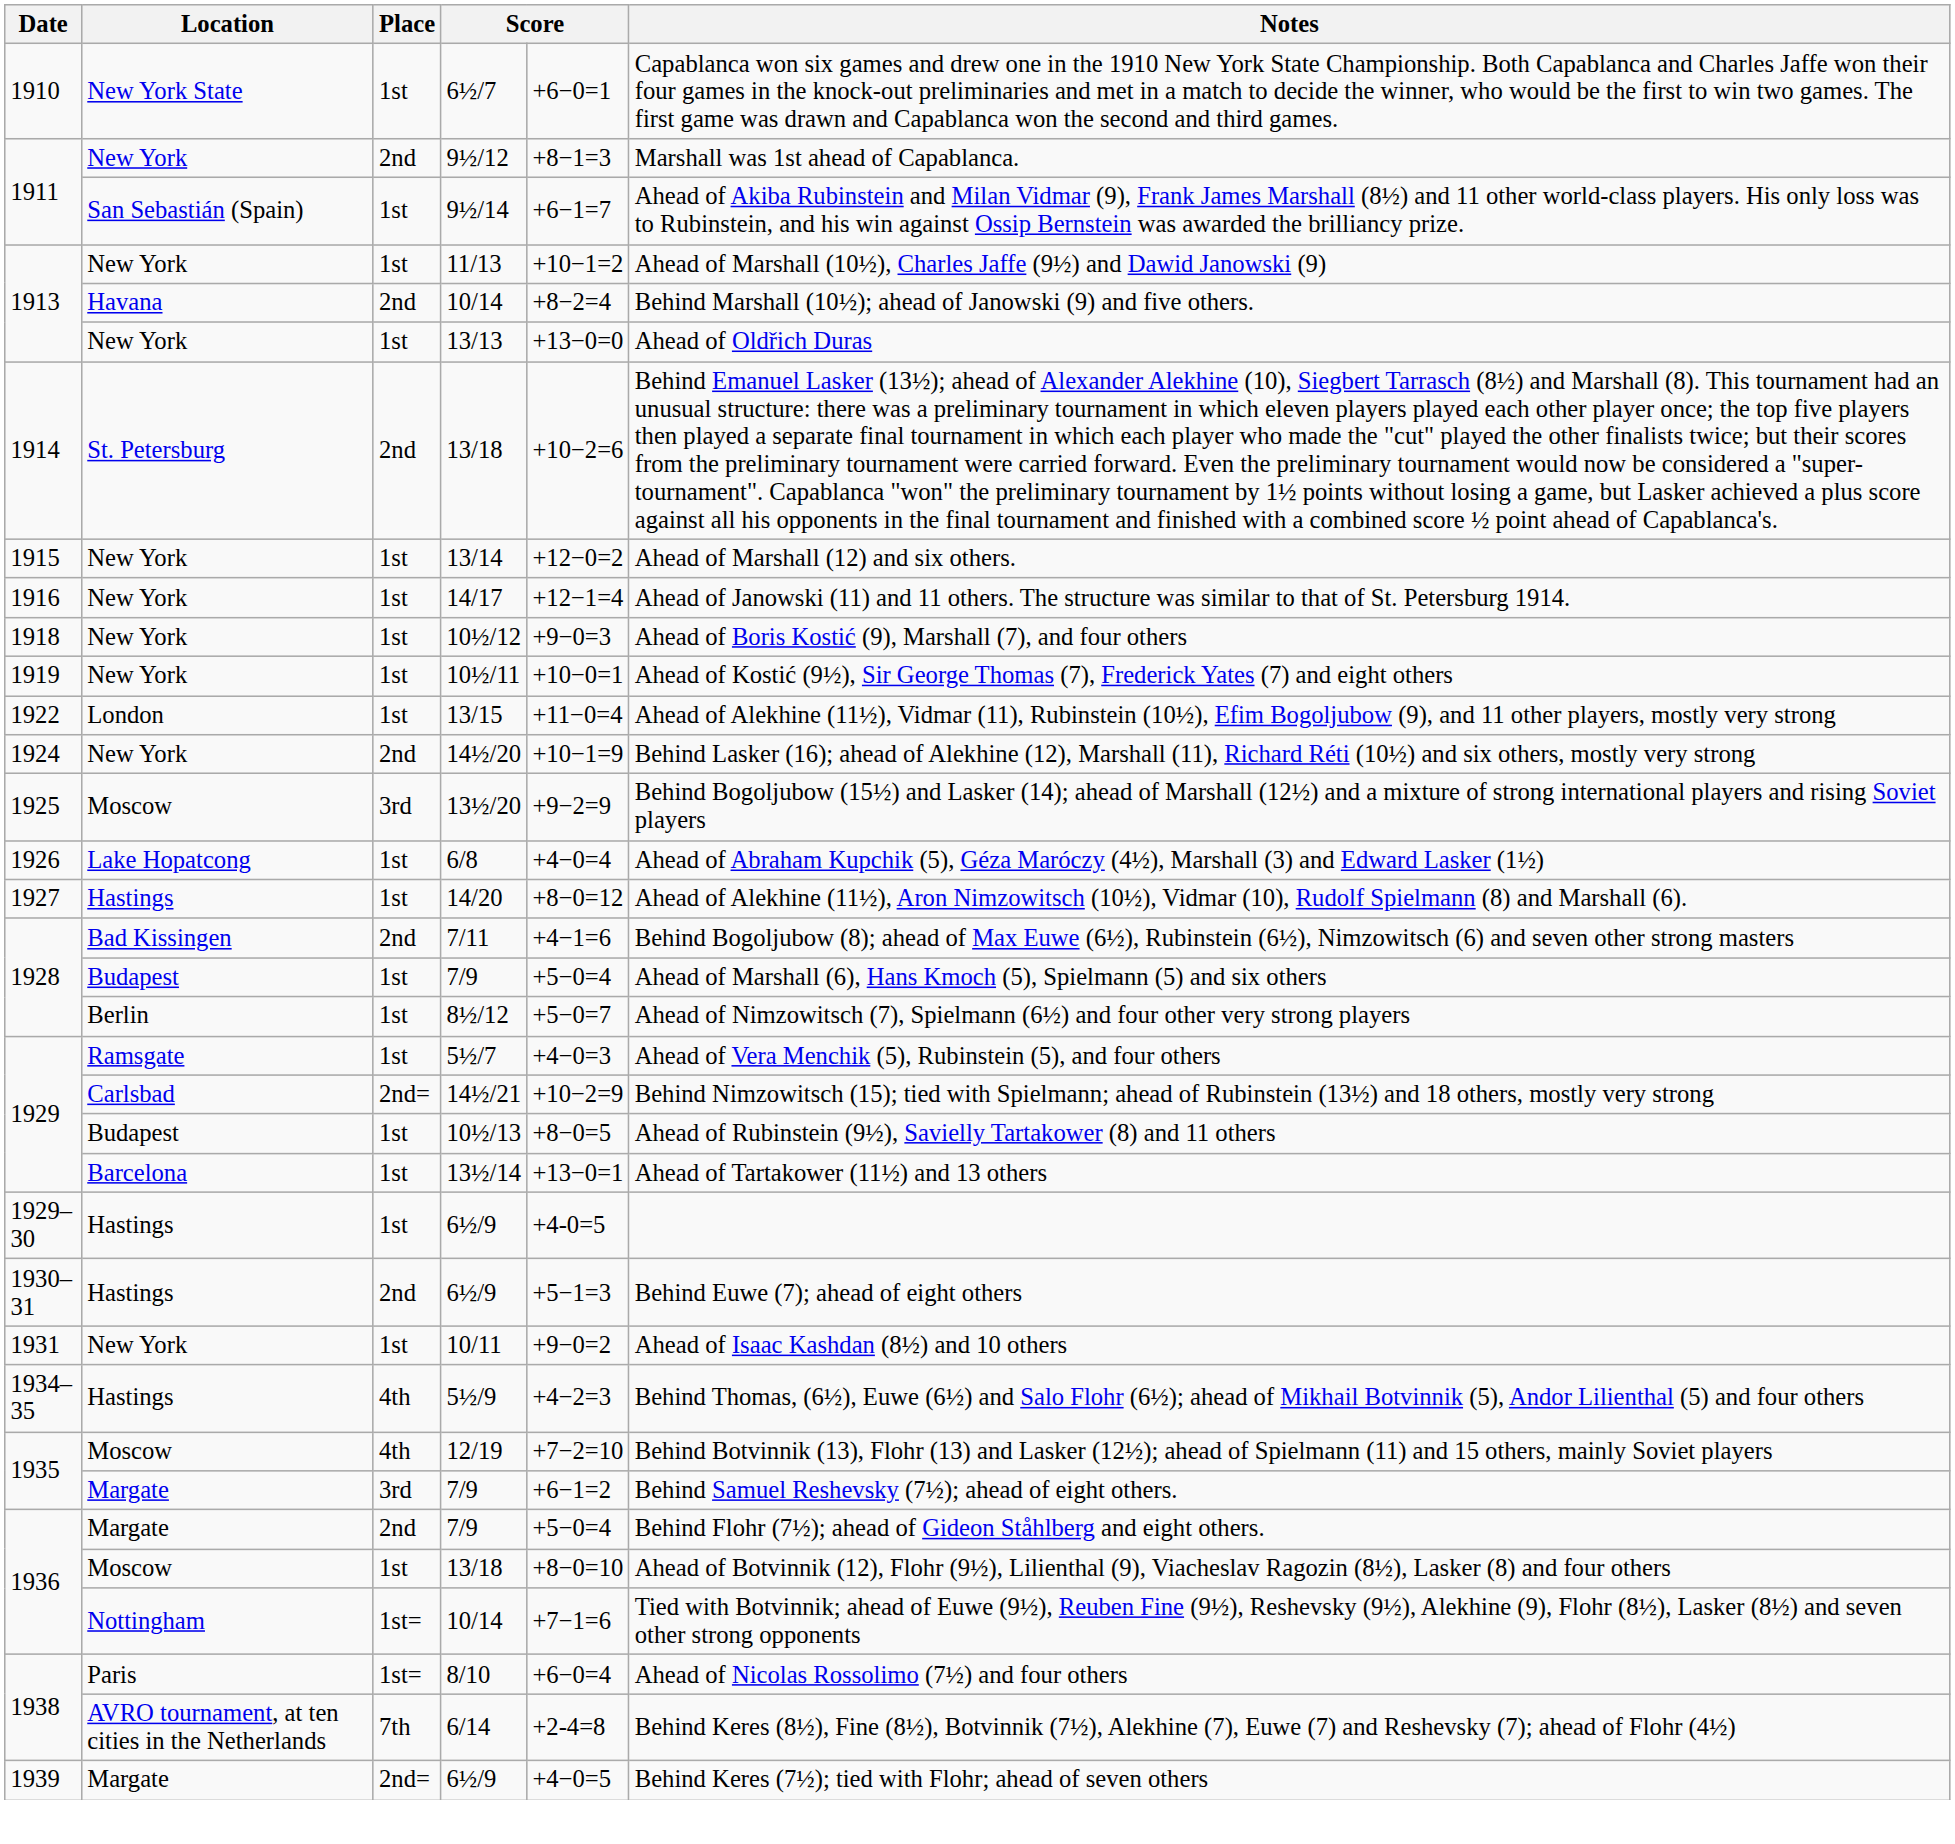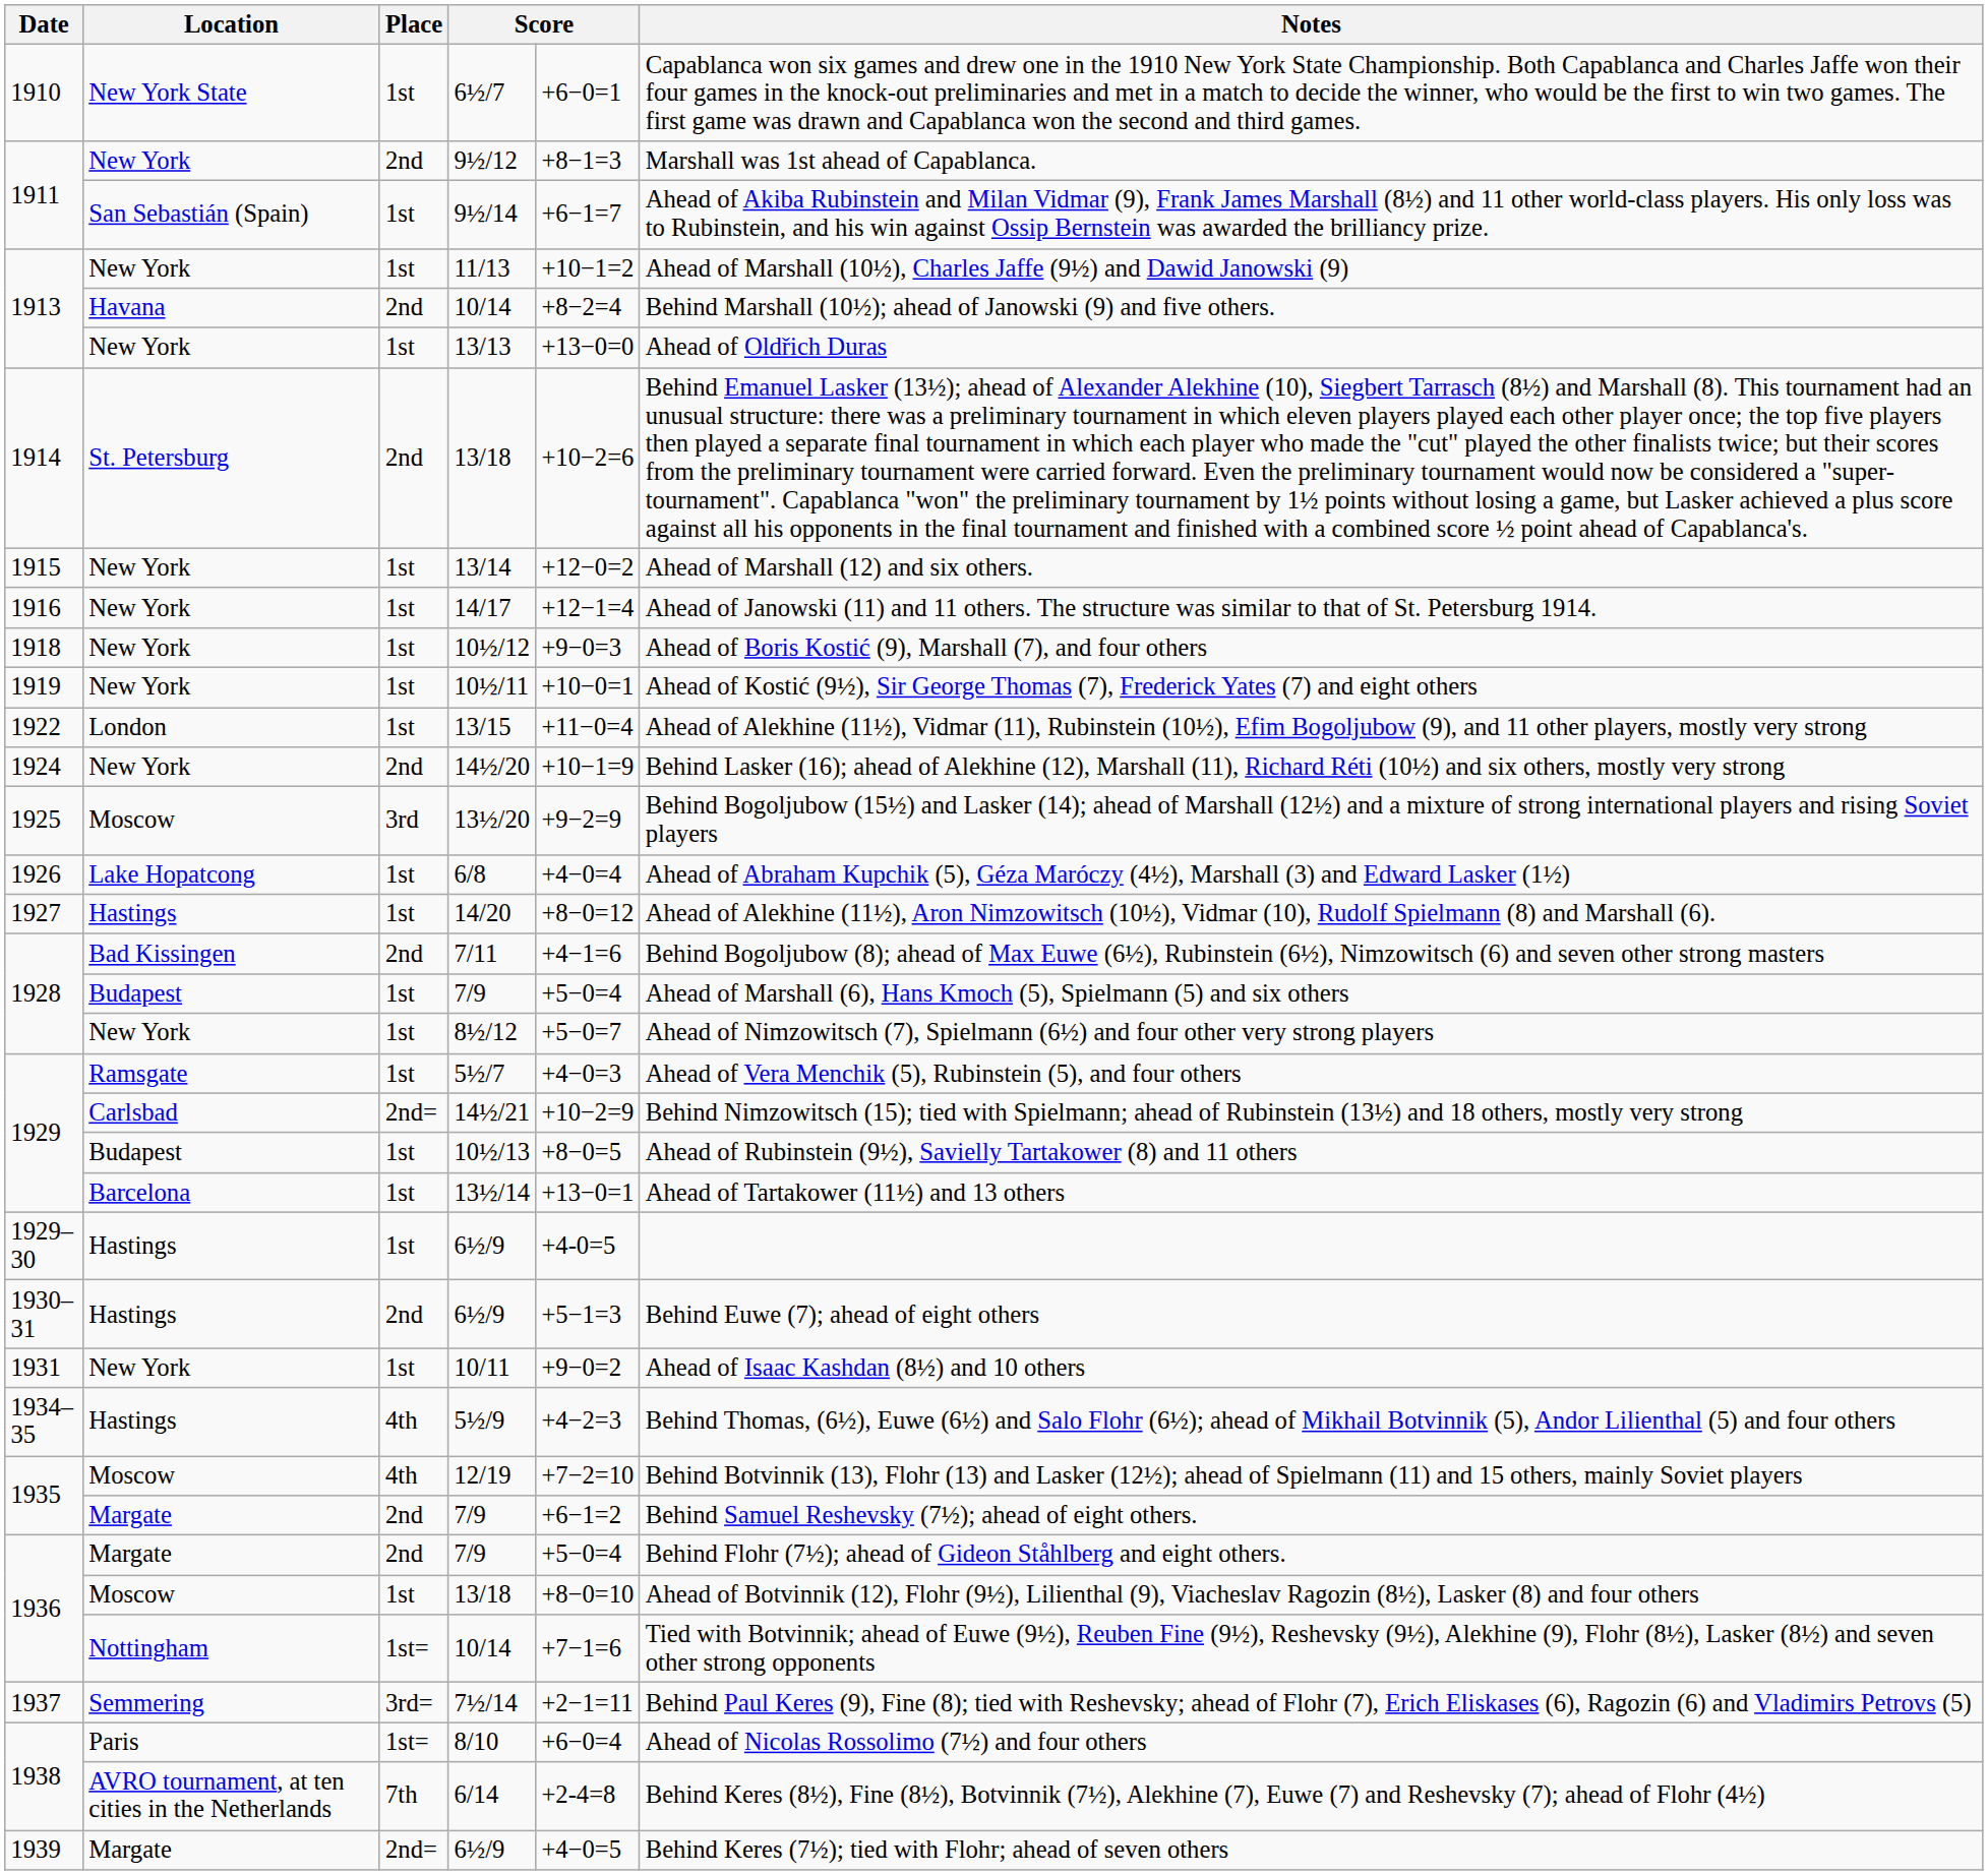 <table ! class="wikitable" style="text-align:left; margin:1em auto 1em auto">
 <tr>
 <th>Date</th>
 <th width="15%">Location</th>
 <th>Place</th>
 <th class="unsortable" colspan="2">Score</th>
 <th class="unsortable">Notes</th>
 </tr>
 <tr>
 <td>1910</td>
 <td> <a href='#'>New York State</a></td>
 <td>1st</td>
 <td>6½/7</td>
 <td>+6−0=1</td>
 <td>Capablanca won six games and drew one in the 1910 New York State Championship. Both Capablanca and Charles Jaffe won their four games in the knock-out preliminaries and met in a match to decide the winner, who would be the first to win two games. The first game was drawn and Capablanca won the second and third games.</td>
 </tr>
 <tr>
 <td rowspan="2">1911</td>
 <td align=left> <a href='#'>New York</a></td>
 <td>2nd</td>
 <td>9½/12</td>
 <td>+8−1=3</td>
 <td align=left>Marshall was 1st ahead of Capablanca.</td>
 </tr>
 <tr>
 <td> <a href='#'>San Sebastián</a> (Spain)</td>
 <td>1st</td>
 <td>9½/14</td>
 <td>+6−1=7</td>
 <td align=left>Ahead of <a href='#'>Akiba Rubinstein</a> and <a href='#'>Milan Vidmar</a> (9), <a href='#'>Frank James Marshall</a> (8½) and 11 other world-class players. His only loss was to Rubinstein, and his win against <a href='#'>Ossip Bernstein</a> was awarded the brilliancy prize.</td>
 </tr>
 <tr>
 <td rowspan="3">1913</td>
 <td align=left> New York</td>
 <td>1st</td>
 <td>11/13</td>
 <td>+10−1=2</td>
 <td align=left>Ahead of Marshall (10½), <a href='#'>Charles Jaffe</a> (9½) and <a href='#'>Dawid Janowski</a> (9)</td>
 </tr>
 <tr>
 <td> <a href='#'>Havana</a></td>
 <td>2nd</td>
 <td>10/14</td>
 <td>+8−2=4</td>
 <td align=left>Behind Marshall (10½); ahead of Janowski (9) and five others.</td>
 </tr>
 <tr>
 <td> New York</td>
 <td>1st</td>
 <td>13/13</td>
 <td>+13−0=0</td>
 <td align=left>Ahead of <a href='#'>Oldřich Duras</a></td>
 </tr>
 <tr>
 <td>1914</td>
 <td align=left> <a href='#'>St. Petersburg</a></td>
 <td>2nd</td>
 <td>13/18</td>
 <td>+10−2=6</td>
 <td align=left>Behind <a href='#'>Emanuel Lasker</a> (13½); ahead of <a href='#'>Alexander Alekhine</a> (10), <a href='#'>Siegbert Tarrasch</a> (8½) and Marshall (8). This tournament had an unusual structure: there was a preliminary tournament in which eleven players played each other player once; the top five players then played a separate final tournament in which each player who made the "cut" played the other finalists twice; but their scores from the preliminary tournament were carried forward. Even the preliminary tournament would now be considered a "super-tournament". Capablanca "won" the preliminary tournament by 1½ points without losing a game, but Lasker achieved a plus score against all his opponents in the final tournament and finished with a combined score ½ point ahead of Capablanca's.</td>
 </tr>
 <tr>
 <td>1915</td>
 <td align=left> New York</td>
 <td>1st</td>
 <td>13/14</td>
 <td>+12−0=2</td>
 <td align=left>Ahead of Marshall (12) and six others.</td>
 </tr>
 <tr>
 <td>1916</td>
 <td align=left> New York</td>
 <td>1st</td>
 <td>14/17</td>
 <td>+12−1=4</td>
 <td align=left>Ahead of Janowski (11) and 11 others. The structure was similar to that of St. Petersburg 1914.</td>
 </tr>
 <tr>
 <td>1918</td>
 <td align=left> New York</td>
 <td>1st</td>
 <td>10½/12</td>
 <td>+9−0=3</td>
 <td align=left>Ahead of <a href='#'>Boris Kostić</a> (9), Marshall (7), and four others</td>
 </tr>
 <tr>
 <td>1919</td>
 <td align=left> New York</td>
 <td>1st</td>
 <td>10½/11</td>
 <td>+10−0=1</td>
 <td align=left>Ahead of Kostić (9½), <a href='#'>Sir George Thomas</a> (7), <a href='#'>Frederick Yates</a> (7) and eight others</td>
 </tr>
 <tr>
 <td>1922</td>
 <td align=left> London</td>
 <td>1st</td>
 <td>13/15</td>
 <td>+11−0=4</td>
 <td align=left>Ahead of Alekhine (11½), Vidmar (11), Rubinstein (10½), <a href='#'>Efim Bogoljubow</a> (9), and 11 other players, mostly very strong</td>
 </tr>
 <tr>
 <td>1924</td>
 <td align=left> New York</td>
 <td>2nd</td>
 <td>14½/20</td>
 <td>+10−1=9</td>
 <td align=left>Behind Lasker (16); ahead of Alekhine (12), Marshall (11), <a href='#'>Richard Réti</a> (10½) and six others, mostly very strong</td>
 </tr>
 <tr>
 <td>1925</td>
 <td align=left> Moscow</td>
 <td>3rd</td>
 <td>13½/20</td>
 <td>+9−2=9</td>
 <td align=left>Behind Bogoljubow (15½) and Lasker (14); ahead of Marshall (12½) and a mixture of strong international players and rising <a href='#'>Soviet</a> players</td>
 </tr>
 <tr>
 <td>1926</td>
 <td align=left> <a href='#'>Lake Hopatcong</a></td>
 <td>1st</td>
 <td>6/8</td>
 <td>+4−0=4</td>
 <td align=left>Ahead of <a href='#'>Abraham Kupchik</a> (5), <a href='#'>Géza Maróczy</a> (4½), Marshall (3) and <a href='#'>Edward Lasker</a> (1½)</td>
 </tr>
 <tr>
 <td>1927</td>
 <td align=left> <a href='#'>Hastings</a></td>
 <td>1st</td>
 <td>14/20</td>
 <td>+8−0=12</td>
 <td align=left>Ahead of Alekhine (11½), <a href='#'>Aron Nimzowitsch</a> (10½), Vidmar (10), <a href='#'>Rudolf Spielmann</a> (8) and Marshall (6).</td>
 </tr>
 <tr>
 <td rowspan="3">1928</td>
 <td align=left> <a href='#'>Bad Kissingen</a></td>
 <td>2nd</td>
 <td>7/11</td>
 <td>+4−1=6</td>
 <td align=left>Behind Bogoljubow (8); ahead of <a href='#'>Max Euwe</a> (6½), Rubinstein (6½), Nimzowitsch (6) and seven other strong masters</td>
 </tr>
 <tr>
 <td> <a href='#'>Budapest</a></td>
 <td>1st</td>
 <td>7/9</td>
 <td>+5−0=4</td>
 <td align=left>Ahead of Marshall (6), <a href='#'>Hans Kmoch</a> (5), Spielmann (5) and six others</td>
 </tr>
 <tr>
-<td> Berlin</td>
+<td align=left> New York</td>
 <td>1st</td>
 <td>8½/12</td>
 <td>+5−0=7</td>
 <td align=left>Ahead of Nimzowitsch (7), Spielmann (6½) and four other very strong players</td>
 </tr>
 <tr>
 <td rowspan="4">1929</td>
 <td align=left> <a href='#'>Ramsgate</a></td>
 <td>1st</td>
 <td>5½/7</td>
 <td>+4−0=3</td>
 <td align=left>Ahead of <a href='#'>Vera Menchik</a> (5), Rubinstein (5), and four others</td>
 </tr>
 <tr>
 <td> <a href='#'>Carlsbad</a></td>
 <td>2nd=</td>
 <td>14½/21</td>
 <td>+10−2=9</td>
 <td align=left>Behind Nimzowitsch (15); tied with Spielmann; ahead of Rubinstein (13½) and 18 others, mostly very strong</td>
 </tr>
 <tr>
 <td> Budapest</td>
 <td>1st</td>
 <td>10½/13</td>
 <td>+8−0=5</td>
 <td align=left>Ahead of Rubinstein (9½), <a href='#'>Savielly Tartakower</a> (8) and 11 others</td>
 </tr>
 <tr>
 <td> <a href='#'>Barcelona</a></td>
 <td>1st</td>
 <td>13½/14</td>
 <td>+13−0=1</td>
 <td align=left>Ahead of Tartakower (11½) and 13 others</td>
 </tr>
 <tr>
 <td>1929–30</td>
 <td align=left> Hastings</td>
 <td>1st</td>
 <td>6½/9</td>
 <td>+4-0=5</td>
 <td align=left></td>
 </tr>
 <tr>
 <td>1930–31</td>
 <td align=left> Hastings</td>
 <td>2nd</td>
 <td>6½/9</td>
 <td>+5−1=3</td>
 <td align=left>Behind Euwe (7); ahead of eight others</td>
 </tr>
 <tr>
 <td>1931</td>
 <td align=left> New York</td>
 <td>1st</td>
 <td>10/11</td>
 <td>+9−0=2</td>
 <td align=left>Ahead of <a href='#'>Isaac Kashdan</a> (8½) and 10 others</td>
 </tr>
 <tr>
 <td>1934–35</td>
 <td align=left> Hastings</td>
 <td>4th</td>
 <td>5½/9</td>
 <td>+4−2=3</td>
 <td align=left>Behind Thomas, (6½), Euwe (6½) and <a href='#'>Salo Flohr</a> (6½); ahead of <a href='#'>Mikhail Botvinnik</a> (5), <a href='#'>Andor Lilienthal</a> (5) and four others</td>
 </tr>
 <tr>
 <td rowspan="2">1935</td>
 <td align=left> Moscow</td>
 <td>4th</td>
 <td>12/19</td>
 <td>+7−2=10</td>
 <td align=left>Behind Botvinnik (13), Flohr (13) and Lasker (12½); ahead of Spielmann (11) and 15 others, mainly Soviet players</td>
 </tr>
 <tr>
 <td> <a href='#'>Margate</a></td>
-<td>3rd</td>
+<td>2nd</td>
 <td>7/9</td>
 <td>+6−1=2</td>
 <td align=left>Behind <a href='#'>Samuel Reshevsky</a> (7½); ahead of eight others.</td>
 </tr>
 <tr>
 <td rowspan="3">1936</td>
 <td align=left> Margate</td>
 <td>2nd</td>
 <td>7/9</td>
 <td>+5−0=4</td>
 <td align=left>Behind Flohr (7½); ahead of <a href='#'>Gideon Ståhlberg</a> and eight others.</td>
 </tr>
 <tr>
 <td> Moscow</td>
 <td>1st</td>
 <td>13/18</td>
 <td>+8−0=10</td>
 <td align=left>Ahead of Botvinnik (12), Flohr (9½), Lilienthal (9), Viacheslav Ragozin (8½), Lasker (8) and four others</td>
 </tr>
 <tr>
 <td> <a href='#'>Nottingham</a></td>
 <td>1st=</td>
 <td>10/14</td>
 <td>+7−1=6</td>
 <td align=left>Tied with Botvinnik; ahead of Euwe (9½), <a href='#'>Reuben Fine</a> (9½), Reshevsky (9½), Alekhine (9), Flohr (8½), Lasker (8½) and seven other strong opponents</td>
 </tr>
 <tr>
+<td>1937</td>
+<td align=left> <a href='#'>Semmering</a></td>
+<td>3rd=</td>
+<td>7½/14</td>
+<td>+2−1=11</td>
+<td align=left>Behind <a href='#'>Paul Keres</a> (9), Fine (8); tied with Reshevsky; ahead of Flohr (7), <a href='#'>Erich Eliskases</a> (6), Ragozin (6) and <a href='#'>Vladimirs Petrovs</a> (5)</td>
+</tr>
+<tr>
 <td rowspan="2">1938</td>
 <td align=left> Paris</td>
 <td>1st=</td>
 <td>8/10</td>
 <td>+6−0=4</td>
 <td align=left>Ahead of <a href='#'>Nicolas Rossolimo</a> (7½) and four others</td>
 </tr>
 <tr>
 <td> <a href='#'>AVRO tournament</a>, at ten cities in the Netherlands</td>
 <td>7th</td>
 <td>6/14</td>
 <td>+2-4=8</td>
 <td align=left>Behind Keres (8½), Fine (8½), Botvinnik (7½), Alekhine (7), Euwe (7) and Reshevsky (7); ahead of Flohr (4½)</td>
 </tr>
 <tr>
 <td>1939</td>
 <td align=left> Margate</td>
 <td>2nd=</td>
 <td>6½/9</td>
 <td>+4−0=5</td>
 <td align=left>Behind Keres (7½); tied with Flohr; ahead of seven others</td>
 </tr>
 </table>
